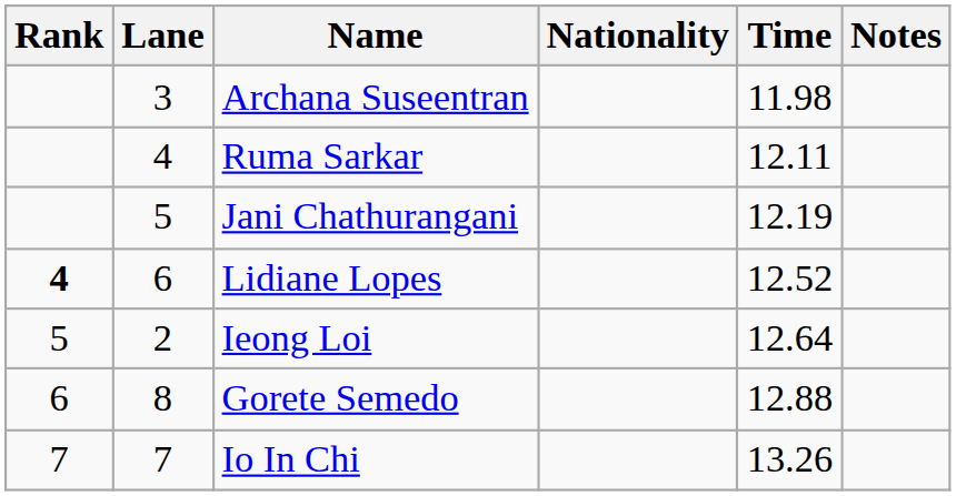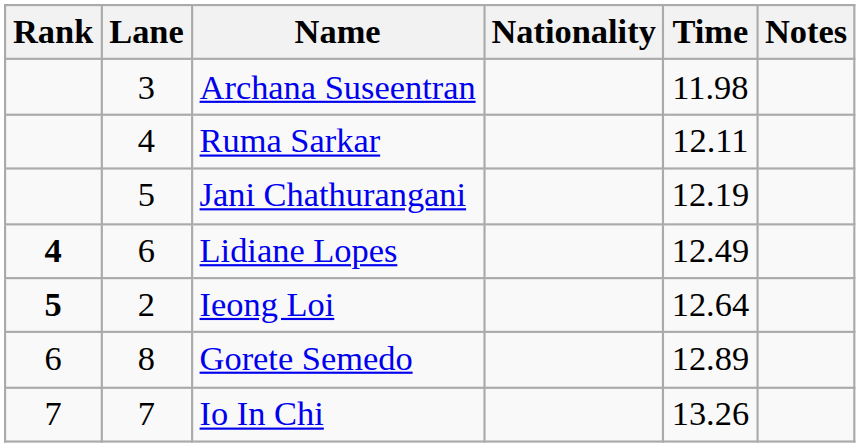 <table class="wikitable sortable" style="text-align:center">
 <tr>
 <th>Rank</th>
 <th>Lane</th>
 <th>Name</th>
 <th>Nationality</th>
 <th>Time</th>
 <th>Notes</th>
 </tr>
 <tr>
 <td></td>
 <td>3</td>
 <td align=left><a href='#'>Archana Suseentran</a></td>
 <td align=left></td>
 <td>11.98</td>
 <td></td>
 </tr>
 <tr>
 <td></td>
 <td>4</td>
 <td align=left><a href='#'>Ruma Sarkar</a></td>
 <td align=left></td>
 <td>12.11</td>
 <td></td>
 </tr>
 <tr>
 <td></td>
 <td>5</td>
 <td align=left><a href='#'>Jani Chathurangani</a></td>
 <td align=left></td>
 <td>12.19</td>
 <td></td>
 </tr>
 <tr>
 <td><strong>4</strong></td>
 <td>6</td>
 <td align=left><a href='#'>Lidiane Lopes</a></td>
 <td align=left></td>
-<td>12.52</td>
+<td>12.49</td>
 <td></td>
 </tr>
 <tr>
-<td>5</td>
+<td><strong>5</strong></td>
 <td>2</td>
 <td align=left><a href='#'>Ieong Loi</a></td>
 <td align=left></td>
 <td>12.64</td>
 <td></td>
 </tr>
 <tr>
 <td>6</td>
 <td>8</td>
 <td align=left><a href='#'>Gorete Semedo</a></td>
 <td align=left></td>
-<td>12.88</td>
+<td>12.89</td>
 <td></td>
 </tr>
 <tr>
 <td>7</td>
 <td>7</td>
 <td align=left><a href='#'>Io In Chi</a></td>
 <td align=left></td>
 <td>13.26</td>
 <td></td>
 </tr>
 </table>
